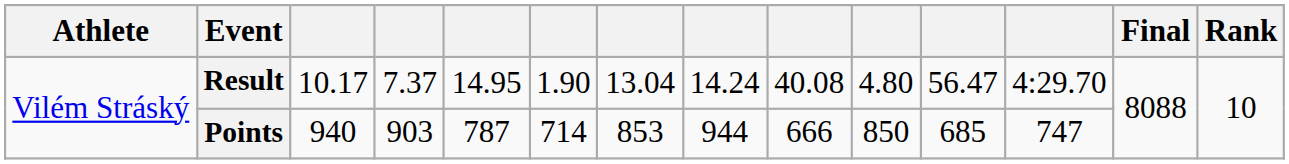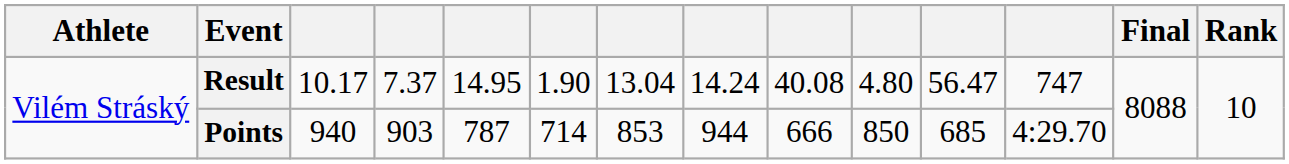 <table class=wikitable style=font-size:90%>
 <tr>
 <th>Athlete</th>
 <th>Event</th>
 <th></th>
 <th></th>
 <th></th>
 <th></th>
 <th></th>
 <th></th>
 <th></th>
 <th></th>
 <th></th>
 <th></th>
 <th>Final</th>
 <th>Rank</th>
 </tr>
 <tr align=center>
 <td rowspan=2 style=text-align:left><a href='#'>Vilém Stráský</a></td>
 <th style=font-size:95%>Result</th>
 <td>10.17 </td>
 <td>7.37</td>
 <td>14.95 </td>
 <td>1.90</td>
 <td>13.04</td>
 <td>14.24</td>
 <td>40.08 </td>
 <td>4.80</td>
 <td>56.47 </td>
-<td>4:29.70</td>
+<td>747</td>
 <td rowspan=2>8088 </td>
 <td rowspan=2>10</td>
 </tr>
 <tr align=center>
 <th style=font-size:95%>Points</th>
 <td>940</td>
 <td>903</td>
 <td>787</td>
 <td>714</td>
 <td>853</td>
 <td>944</td>
 <td>666</td>
 <td>850</td>
 <td>685</td>
-<td>747</td>
+<td>4:29.70</td>
 </tr>
 </table>
